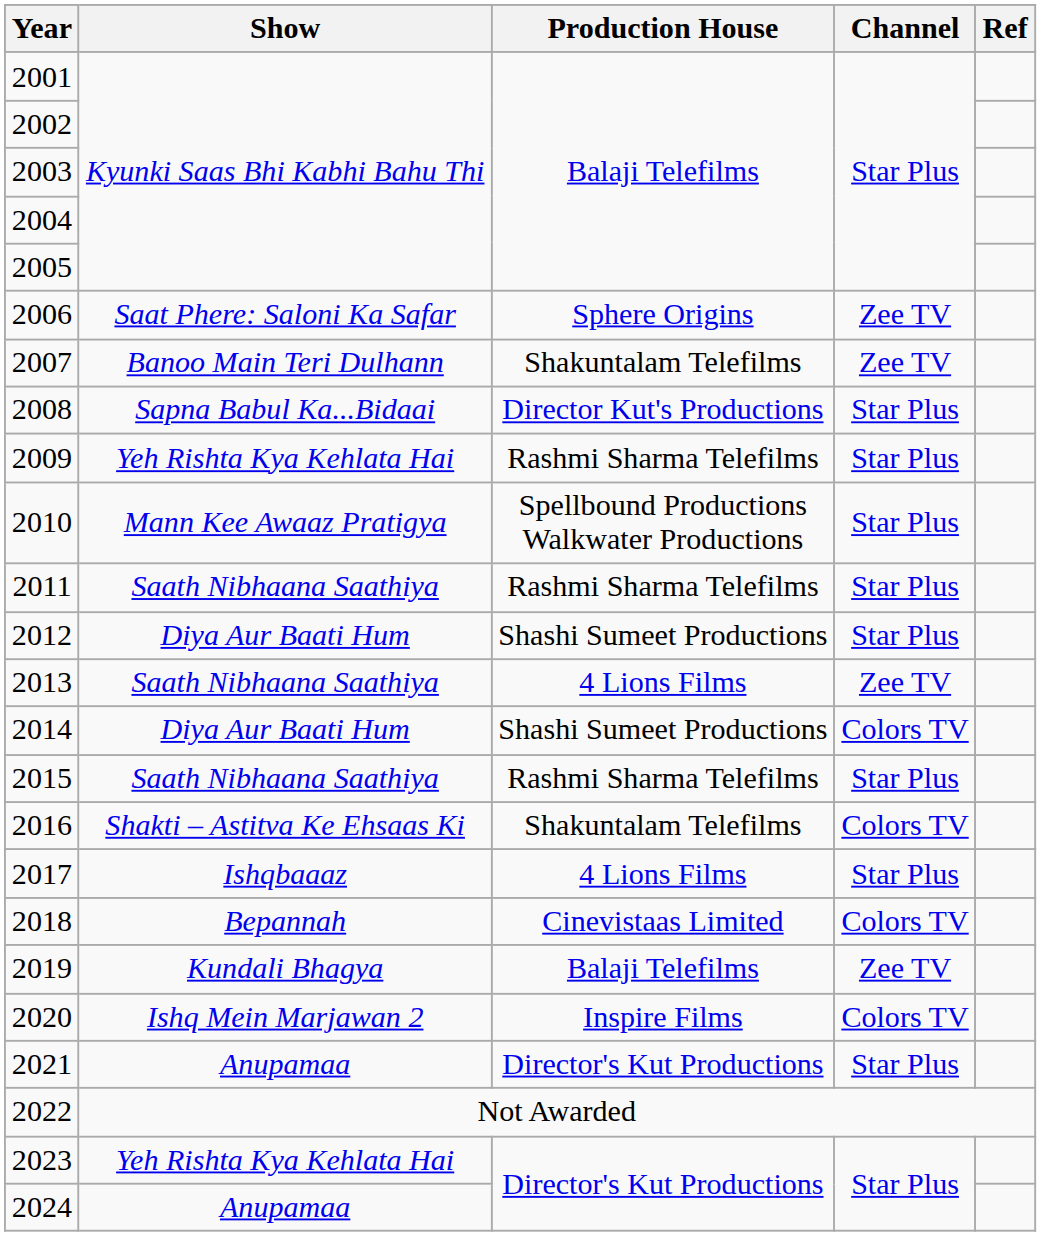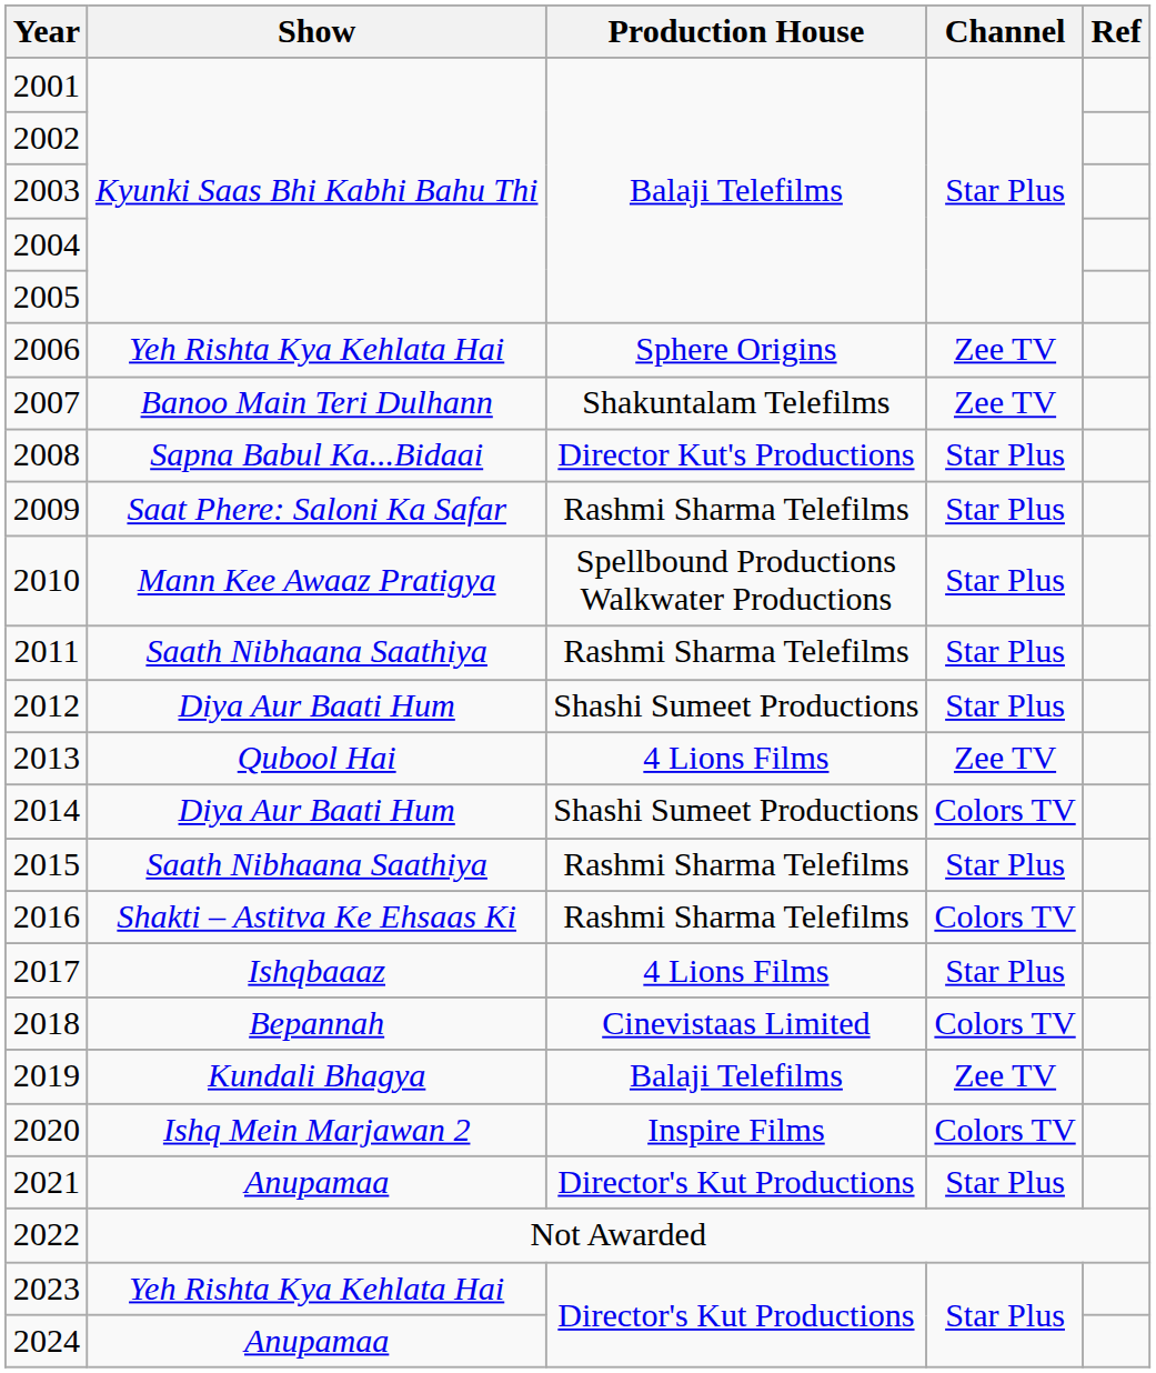 <table class="wikitable sortable" style="text-align:center;">
 <tr>
 <th>Year</th>
 <th>Show</th>
 <th>Production House</th>
 <th>Channel</th>
 <th>Ref</th>
 </tr>
 <tr>
 <td>2001</td>
 <td rowspan=5><em><a href='#'>Kyunki Saas Bhi Kabhi Bahu Thi</a></em></td>
 <td rowspan=5><a href='#'>Balaji Telefilms</a></td>
 <td rowspan=5><a href='#'>Star Plus</a></td>
 <td></td>
 </tr>
 <tr>
 <td>2002</td>
 <td></td>
 </tr>
 <tr>
 <td>2003</td>
 <td></td>
 </tr>
 <tr>
 <td>2004</td>
 <td></td>
 </tr>
 <tr>
 <td>2005</td>
 <td></td>
 </tr>
 <tr>
 <td>2006</td>
-<td><em><a href='#'>Saat Phere: Saloni Ka Safar</a></em></td>
+<td><em><a href='#'>Yeh Rishta Kya Kehlata Hai</a></em></td>
 <td><a href='#'>Sphere Origins</a></td>
 <td><a href='#'>Zee TV</a></td>
 <td></td>
 </tr>
 <tr>
 <td>2007</td>
 <td><em><a href='#'>Banoo Main Teri Dulhann</a></em></td>
 <td>Shakuntalam Telefilms</td>
 <td><a href='#'>Zee TV</a></td>
 <td></td>
 </tr>
 <tr>
 <td>2008</td>
 <td><em><a href='#'>Sapna Babul Ka...Bidaai</a></em></td>
 <td><a href='#'>Director Kut's Productions</a></td>
 <td><a href='#'>Star Plus</a></td>
 <td></td>
 </tr>
 <tr>
 <td>2009</td>
-<td><em><a href='#'>Yeh Rishta Kya Kehlata Hai</a></em></td>
+<td><em><a href='#'>Saat Phere: Saloni Ka Safar</a></em></td>
 <td>Rashmi Sharma Telefilms</td>
 <td><a href='#'>Star Plus</a></td>
 <td></td>
 </tr>
 <tr>
 <td>2010</td>
 <td><em><a href='#'>Mann Kee Awaaz Pratigya</a></em></td>
 <td>Spellbound Productions<br>Walkwater Productions</td>
 <td><a href='#'>Star Plus</a></td>
 <td></td>
 </tr>
 <tr>
 <td>2011</td>
 <td><em><a href='#'>Saath Nibhaana Saathiya</a></em></td>
 <td>Rashmi Sharma Telefilms</td>
 <td><a href='#'>Star Plus</a></td>
 <td></td>
 </tr>
 <tr>
 <td>2012</td>
 <td><em><a href='#'>Diya Aur Baati Hum</a></em></td>
 <td>Shashi Sumeet Productions</td>
 <td><a href='#'>Star Plus</a></td>
 <td></td>
 </tr>
 <tr>
 <td>2013</td>
-<td><em><a href='#'>Saath Nibhaana Saathiya</a></em></td>
+<td><em><a href='#'>Qubool Hai</a></em></td>
 <td><a href='#'>4 Lions Films</a></td>
 <td><a href='#'>Zee TV</a></td>
 <td></td>
 </tr>
 <tr>
 <td>2014</td>
 <td><em><a href='#'>Diya Aur Baati Hum</a></em></td>
 <td>Shashi Sumeet Productions</td>
 <td><a href='#'>Colors TV</a></td>
 <td></td>
 </tr>
 <tr>
 <td>2015</td>
 <td><em><a href='#'>Saath Nibhaana Saathiya</a></em></td>
 <td>Rashmi Sharma Telefilms</td>
 <td><a href='#'>Star Plus</a></td>
 <td></td>
 </tr>
 <tr>
 <td>2016</td>
 <td><em><a href='#'>Shakti – Astitva Ke Ehsaas Ki</a></em></td>
-<td>Shakuntalam Telefilms</td>
+<td>Rashmi Sharma Telefilms</td>
 <td><a href='#'>Colors TV</a></td>
 <td></td>
 </tr>
 <tr>
 <td>2017</td>
 <td><em><a href='#'>Ishqbaaaz</a></em></td>
 <td><a href='#'>4 Lions Films</a></td>
 <td><a href='#'>Star Plus</a></td>
 <td></td>
 </tr>
 <tr>
 <td>2018</td>
 <td><em><a href='#'>Bepannah</a></em></td>
 <td><a href='#'>Cinevistaas Limited</a></td>
 <td><a href='#'>Colors TV</a></td>
 <td></td>
 </tr>
 <tr>
 <td>2019</td>
 <td><em><a href='#'>Kundali Bhagya</a></em></td>
 <td><a href='#'>Balaji Telefilms</a></td>
 <td><a href='#'>Zee TV</a></td>
 <td></td>
 </tr>
 <tr>
 <td>2020</td>
 <td><em><a href='#'>Ishq Mein Marjawan 2</a></em></td>
 <td><a href='#'>Inspire Films</a></td>
 <td><a href='#'>Colors TV</a></td>
 <td></td>
 </tr>
 <tr>
 <td>2021</td>
 <td><em><a href='#'>Anupamaa</a></em></td>
 <td><a href='#'>Director's Kut Productions</a></td>
 <td><a href='#'>Star Plus</a></td>
 <td></td>
 </tr>
 <tr>
 <td>2022</td>
 <td colspan =4>Not Awarded</td>
 </tr>
 <tr>
 <td>2023</td>
 <td><em><a href='#'>Yeh Rishta Kya Kehlata Hai</a></em></td>
 <td rowspan="2"><a href='#'>Director's Kut Productions</a></td>
 <td rowspan="2"><a href='#'>Star Plus</a></td>
 <td></td>
 </tr>
 <tr>
 <td>2024</td>
 <td><em><a href='#'>Anupamaa</a></em></td>
 <td></td>
 </tr>
 </table>
